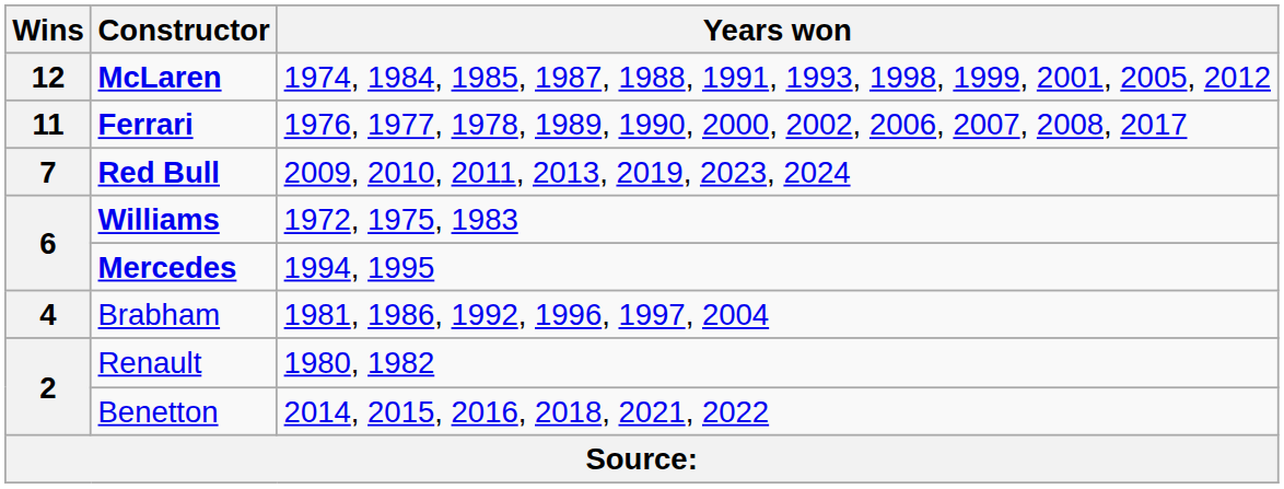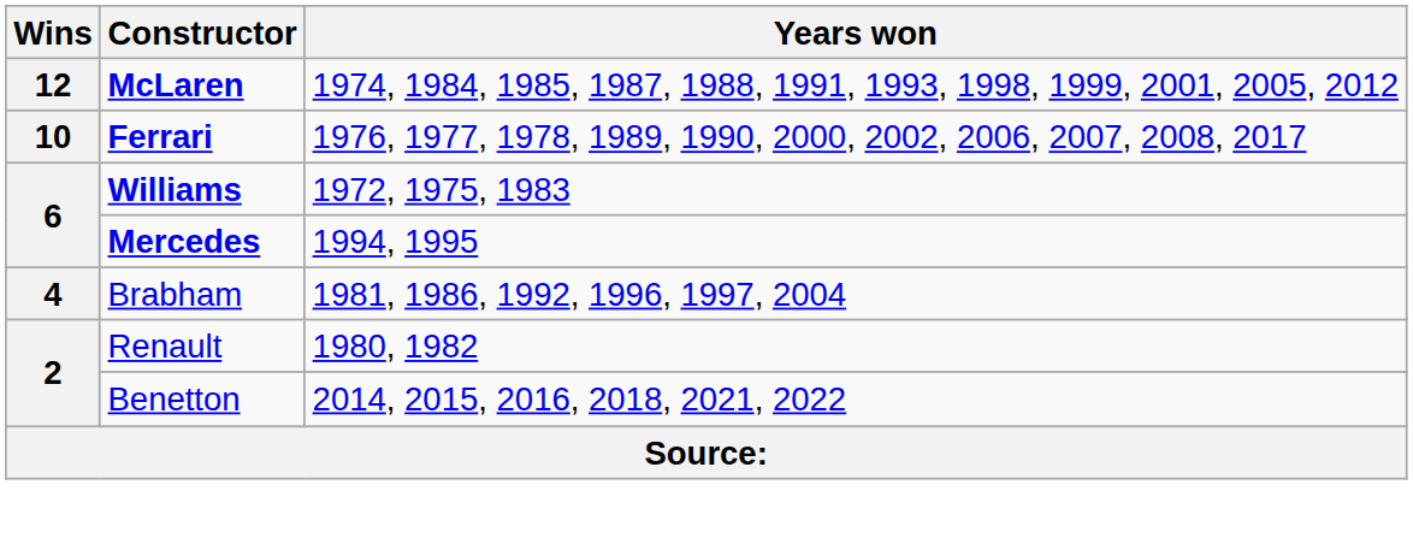 <table class="wikitable" style="font-size: 95%">
 <tr>
 <th>Wins</th>
 <th>Constructor</th>
 <th>Years won</th>
 </tr>
 <tr>
 <th>12</th>
 <td> <strong><a href='#'>McLaren</a></strong></td>
 <td><a href='#'>1974</a>, <a href='#'>1984</a>, <a href='#'>1985</a>, <a href='#'>1987</a>, <a href='#'>1988</a>, <a href='#'>1991</a>, <a href='#'>1993</a>, <a href='#'>1998</a>, <a href='#'>1999</a>, <a href='#'>2001</a>, <a href='#'>2005</a>, <a href='#'>2012</a></td>
 </tr>
 <tr>
-<th>11</th>
+<th>10</th>
 <td> <strong><a href='#'>Ferrari</a></strong></td>
 <td><a href='#'>1976</a>, <a href='#'>1977</a>, <a href='#'>1978</a>, <a href='#'>1989</a>, <a href='#'>1990</a>, <a href='#'>2000</a>, <a href='#'>2002</a>, <a href='#'>2006</a>, <a href='#'>2007</a>, <a href='#'>2008</a>, <a href='#'>2017</a></td>
-</tr>
-<tr>
-<th>7</th>
-<td> <strong><a href='#'>Red Bull</a></strong></td>
-<td><a href='#'>2009</a>, <a href='#'>2010</a>, <a href='#'>2011</a>, <a href='#'>2013</a>, <a href='#'>2019</a>, <a href='#'>2023</a>, <a href='#'>2024</a></td>
 </tr>
 <tr>
 <th rowspan="2">6</th>
 <td> <strong><a href='#'>Williams</a></strong></td>
 <td><span><a href='#'>1972</a></span>, <a href='#'>1975</a>, <a href='#'>1983</a></td>
 </tr>
 <tr>
 <td> <strong><a href='#'>Mercedes</a></strong></td>
 <td><a href='#'>1994</a>, <a href='#'>1995</a></td>
 </tr>
 <tr>
 <th>4</th>
 <td> <a href='#'>Brabham</a></td>
 <td><a href='#'>1981</a>, <a href='#'>1986</a>, <a href='#'>1992</a>, <a href='#'>1996</a>, <a href='#'>1997</a>, <a href='#'>2004</a></td>
 </tr>
 <tr>
 <th rowspan=2>2</th>
 <td> <a href='#'>Renault</a></td>
 <td><a href='#'>1980</a>, <a href='#'>1982</a></td>
 </tr>
 <tr>
 <td> <a href='#'>Benetton</a></td>
 <td><a href='#'>2014</a>, <a href='#'>2015</a>, <a href='#'>2016</a>, <a href='#'>2018</a>, <a href='#'>2021</a>, <a href='#'>2022</a></td>
 </tr>
 <tr>
 <th colspan=3>Source:</th>
 </tr>
 </table>
